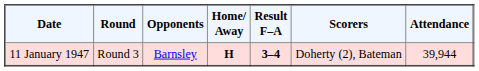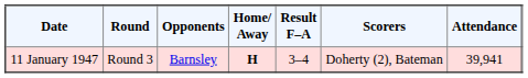 <table border="2" cellpadding="4" style="border-collapse:collapse; text-align:center; font-size:smaller;">
 <tr style="background:#f0f6ff;">
 <th><strong>Date</strong></th>
 <th><strong>Round</strong></th>
 <th><strong>Opponents</strong></th>
 <th><strong>Home/<br>Away</strong></th>
 <th><strong>Result<br>F–A</strong></th>
 <th><strong>Scorers</strong></th>
 <th><strong>Attendance</strong></th>
 </tr>
 <tr bgcolor="#ffdddd">
 <td>11 January 1947</td>
 <td>Round 3</td>
 <td><a href='#'>Barnsley</a></td>
 <td><strong>H</strong></td>
-<td><strong>3–4</strong></td>
+<td>3–4</td>
 <td>Doherty (2), Bateman</td>
-<td>39,944</td>
+<td>39,941</td>
 </tr>
 </table>
